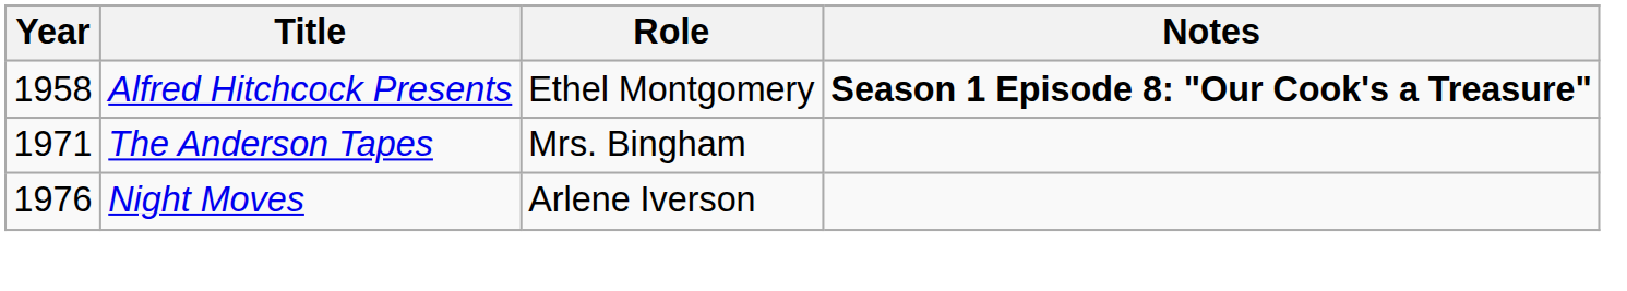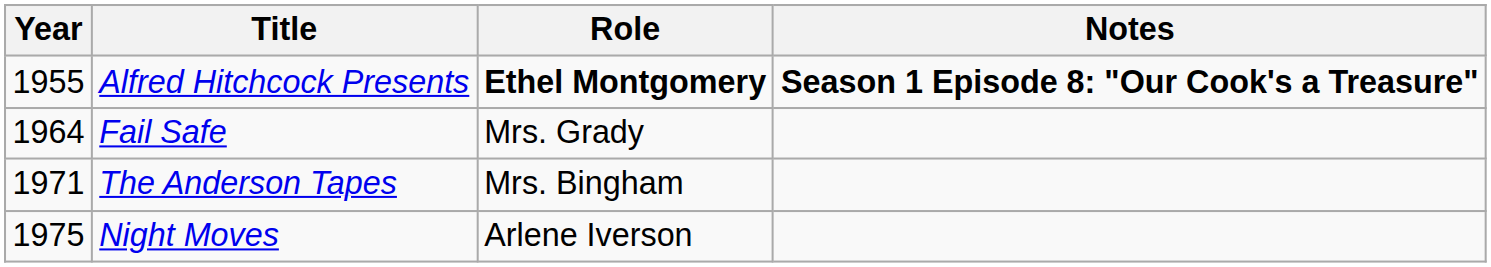 <table class="wikitable">
 <tr>
 <th>Year</th>
 <th>Title</th>
 <th>Role</th>
 <th>Notes</th>
 </tr>
 <tr>
-<td>1958</td>
+<td>1955</td>
 <td><em><a href='#'>Alfred Hitchcock Presents</a></em></td>
-<td>Ethel Montgomery</td>
+<td><strong>Ethel Montgomery</strong></td>
 <td><strong>Season 1 Episode 8: "Our Cook's a Treasure"</strong></td>
+</tr>
+<tr>
+<td>1964</td>
+<td><em><a href='#'>Fail Safe</a></em></td>
+<td>Mrs. Grady</td>
+<td></td>
 </tr>
 <tr>
 <td>1971</td>
 <td><em><a href='#'>The Anderson Tapes</a></em></td>
 <td>Mrs. Bingham</td>
 <td></td>
 </tr>
 <tr>
-<td>1976</td>
+<td>1975</td>
 <td><em><a href='#'>Night Moves</a></em></td>
 <td>Arlene Iverson</td>
 <td></td>
 </tr>
 </table>
